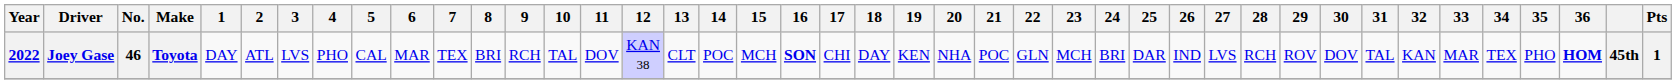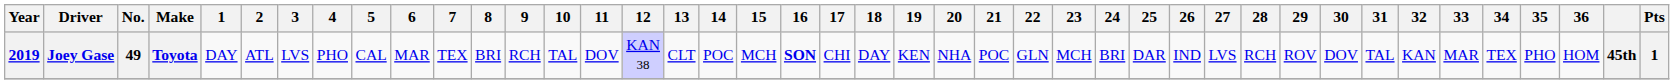 <table class="wikitable" style="text-align:center; font-size:75%">
 <tr>
 <th>Year</th>
 <th>Driver</th>
 <th>No.</th>
 <th>Make</th>
 <th>1</th>
 <th>2</th>
 <th>3</th>
 <th>4</th>
 <th>5</th>
 <th>6</th>
 <th>7</th>
 <th>8</th>
 <th>9</th>
 <th>10</th>
 <th>11</th>
 <th>12</th>
 <th>13</th>
 <th>14</th>
 <th>15</th>
 <th>16</th>
 <th>17</th>
 <th>18</th>
 <th>19</th>
 <th>20</th>
 <th>21</th>
 <th>22</th>
 <th>23</th>
 <th>24</th>
 <th>25</th>
 <th>26</th>
 <th>27</th>
 <th>28</th>
 <th>29</th>
 <th>30</th>
 <th>31</th>
 <th>32</th>
 <th>33</th>
 <th>34</th>
 <th>35</th>
 <th>36</th>
 <th></th>
 <th>Pts</th>
 </tr>
 <tr>
-<th><a href='#'>2022</a></th>
+<th><a href='#'>2019</a></th>
 <th><a href='#'>Joey Gase</a></th>
-<th>46</th>
+<th>49</th>
 <th><a href='#'>Toyota</a></th>
 <td><a href='#'>DAY</a></td>
 <td><a href='#'>ATL</a></td>
 <td><a href='#'>LVS</a></td>
 <td><a href='#'>PHO</a></td>
 <td><a href='#'>CAL</a></td>
 <td><a href='#'>MAR</a></td>
 <td><a href='#'>TEX</a></td>
 <td><a href='#'>BRI</a></td>
 <td><a href='#'>RCH</a></td>
 <td><a href='#'>TAL</a></td>
 <td><a href='#'>DOV</a></td>
 <td style="background:#CFCFFF;"><a href='#'>KAN</a><br><small>38</small></td>
 <td><a href='#'>CLT</a></td>
 <td><a href='#'>POC</a></td>
 <td><a href='#'>MCH</a></td>
 <td><strong><a href='#'>SON</a></strong></td>
 <td><a href='#'>CHI</a></td>
 <td><a href='#'>DAY</a></td>
 <td><a href='#'>KEN</a></td>
 <td><a href='#'>NHA</a></td>
 <td><a href='#'>POC</a></td>
 <td><a href='#'>GLN</a></td>
 <td><a href='#'>MCH</a></td>
 <td><a href='#'>BRI</a></td>
 <td><a href='#'>DAR</a></td>
 <td><a href='#'>IND</a></td>
 <td><a href='#'>LVS</a></td>
 <td><a href='#'>RCH</a></td>
 <td><a href='#'>ROV</a></td>
 <td><a href='#'>DOV</a></td>
 <td><a href='#'>TAL</a></td>
 <td><a href='#'>KAN</a></td>
 <td><a href='#'>MAR</a></td>
 <td><a href='#'>TEX</a></td>
 <td><a href='#'>PHO</a></td>
-<td><strong><a href='#'>HOM</a></strong></td>
+<td><a href='#'>HOM</a></td>
 <th>45th</th>
 <th>1</th>
 </tr>
 <tr>
 </tr>
 </table>
